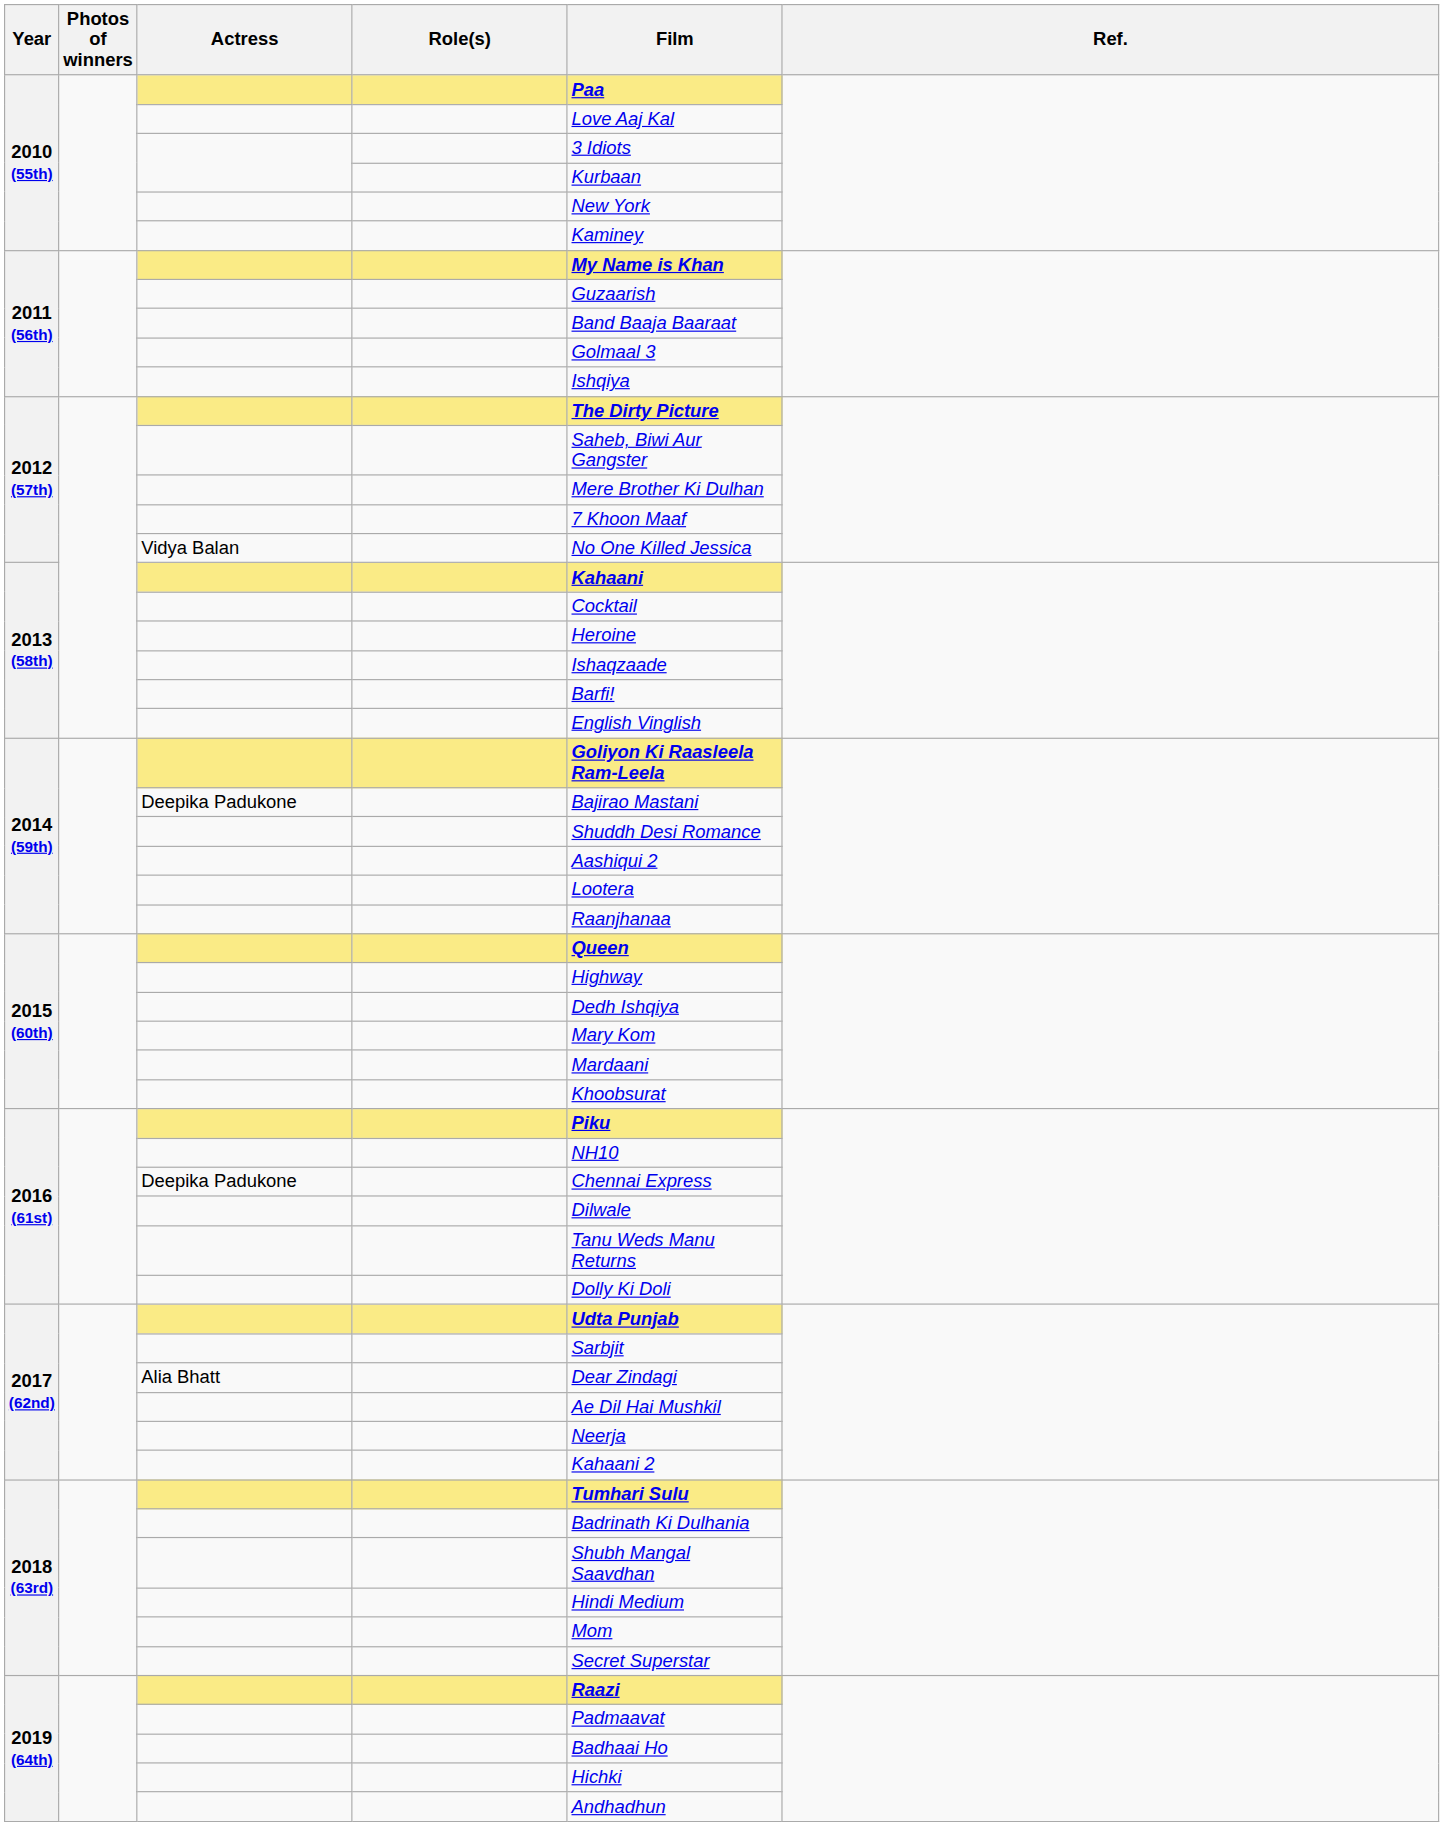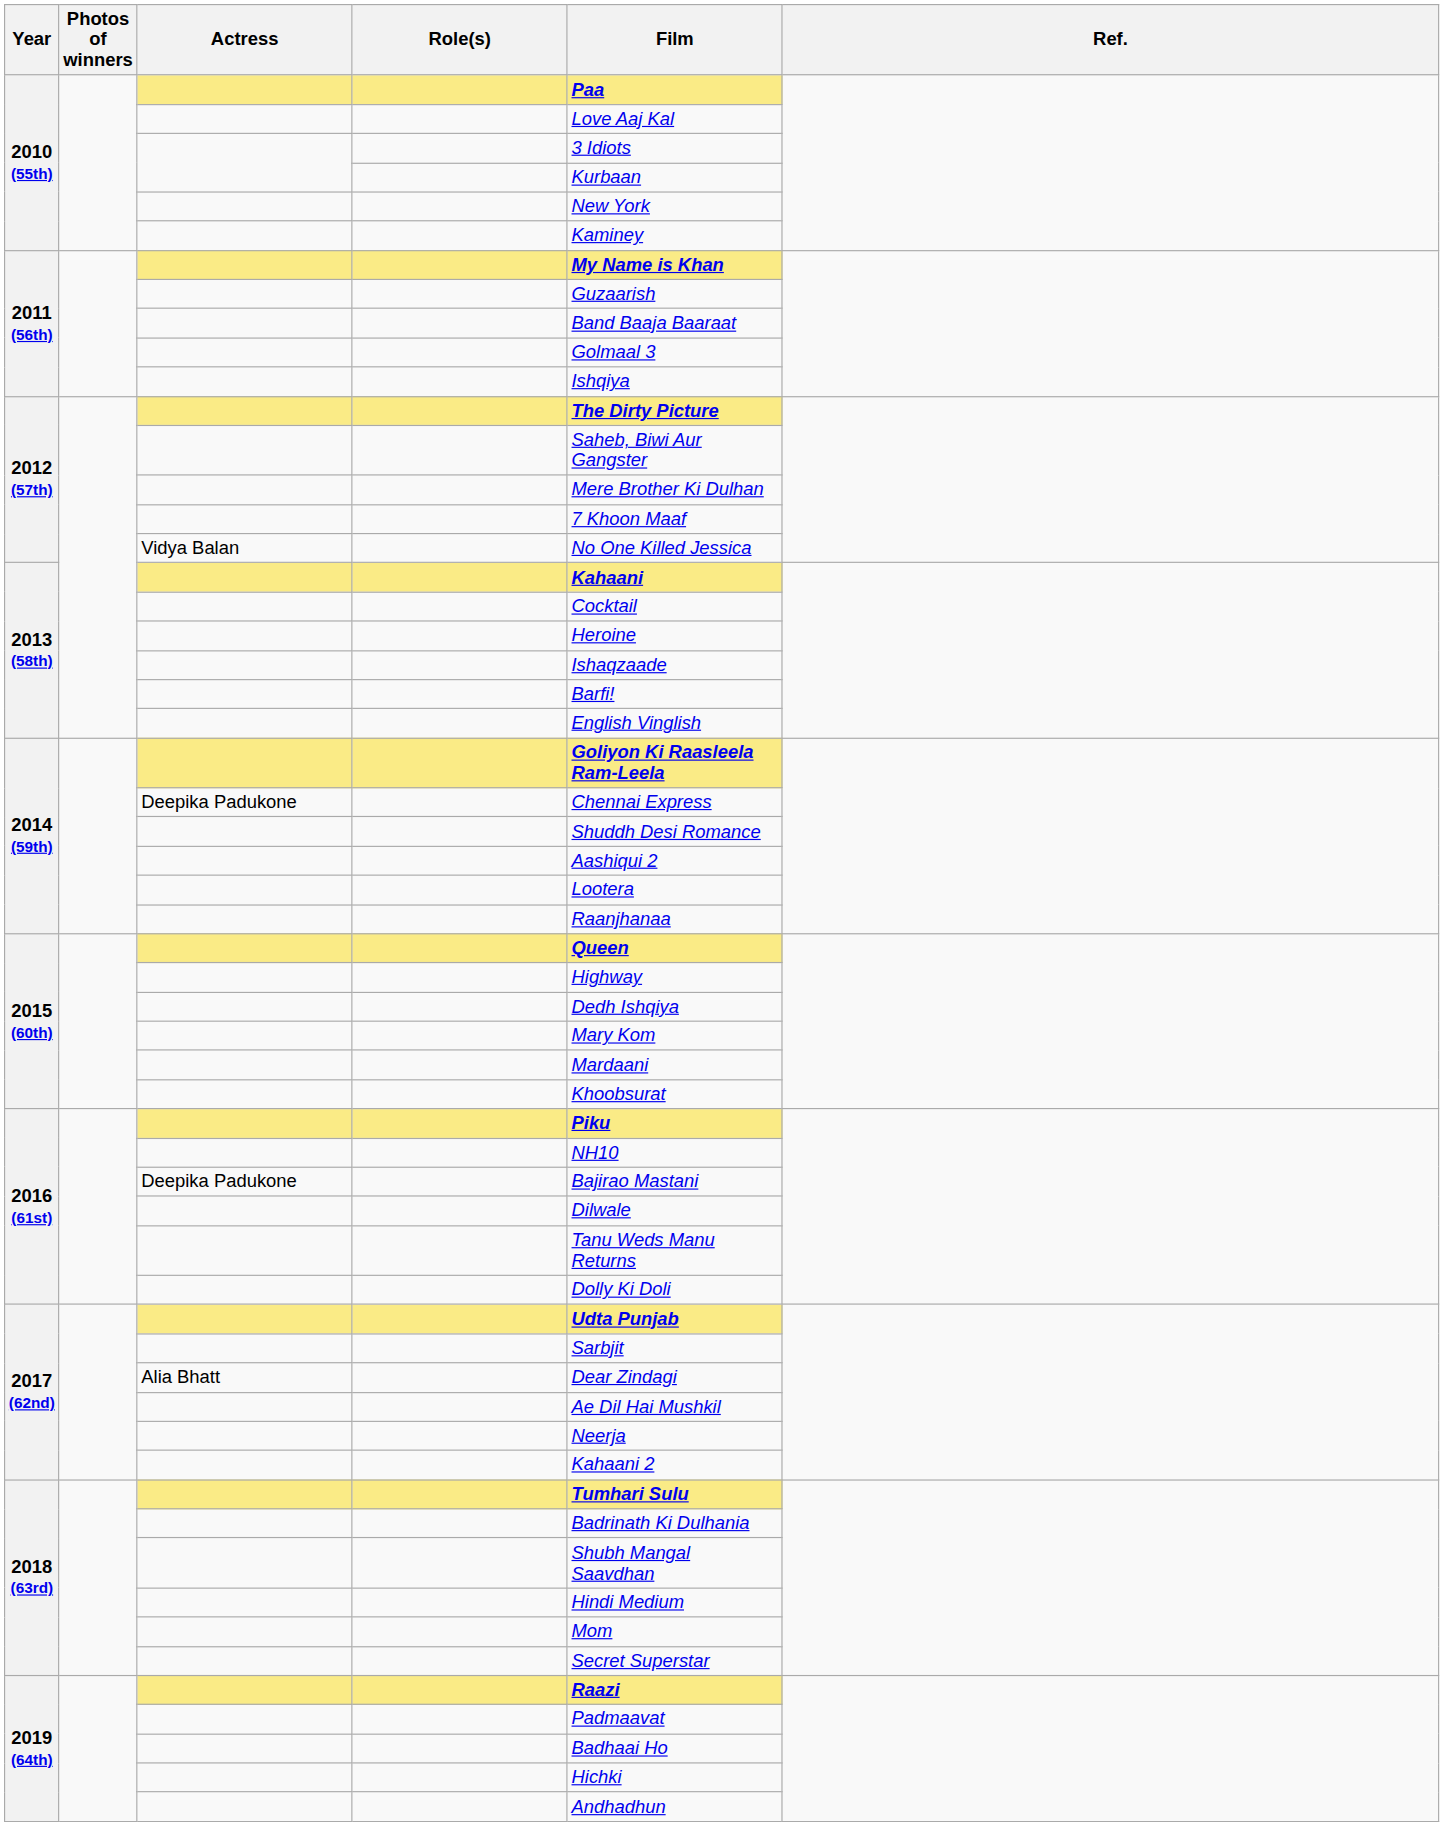 <table class="wikitable sortable" style="text-align:left;">
 <tr>
 <th scope="col" style="width:3%; text-align:center;">Year</th>
 <th scope="col" style="width:3%;text-align:center;">Photos of winners</th>
 <th scope="col" style="width:15%;text-align:center;">Actress</th>
 <th scope="col" style="width:15%;text-align:center;">Role(s)</th>
 <th scope="col" style="width:15%;text-align:center;">Film</th>
 <th>Ref.</th>
 </tr>
 <tr>
 <th scope="row" rowspan=6 style="text-align:center">2010 <br><small><a href='#'>(55th)</a> </small></th>
 <td rowspan=6 style="text-align:center"></td>
 <td style="background:#FAEB86;"><strong></strong> </td>
 <td style="background:#FAEB86;"><strong></strong></td>
 <td style="background:#FAEB86;"><strong><em><a href='#'>Paa</a></em></strong></td>
 <td rowspan="6"></td>
 </tr>
 <tr>
 <td></td>
 <td></td>
 <td><em><a href='#'>Love Aaj Kal</a></em></td>
 </tr>
 <tr>
 <td rowspan=2></td>
 <td></td>
 <td><em><a href='#'>3 Idiots</a></em></td>
 </tr>
 <tr>
 <td></td>
 <td><em><a href='#'>Kurbaan</a></em></td>
 </tr>
 <tr>
 <td></td>
 <td></td>
 <td><em><a href='#'>New York</a></em></td>
 </tr>
 <tr>
 <td></td>
 <td></td>
 <td><em><a href='#'>Kaminey</a></em></td>
 </tr>
 <tr>
 <th scope="row" rowspan=5 style="text-align:center">2011 <br><small><a href='#'>(56th)</a> </small></th>
 <td rowspan=5 style="text-align:center"></td>
 <td style="background:#FAEB86;"><strong></strong> </td>
 <td style="background:#FAEB86;"><strong></strong></td>
 <td style="background:#FAEB86;"><strong><em><a href='#'>My Name is Khan</a></em></strong></td>
 <td rowspan="5"></td>
 </tr>
 <tr>
 <td></td>
 <td></td>
 <td><em><a href='#'>Guzaarish</a></em></td>
 </tr>
 <tr>
 <td></td>
 <td></td>
 <td><em><a href='#'>Band Baaja Baaraat</a></em></td>
 </tr>
 <tr>
 <td></td>
 <td></td>
 <td><em><a href='#'>Golmaal 3</a></em></td>
 </tr>
 <tr>
 <td></td>
 <td></td>
 <td><em><a href='#'>Ishqiya</a></em></td>
 </tr>
 <tr>
 <th scope="row" rowspan=5 style="text-align:center">2012 <br><small><a href='#'>(57th)</a> </small></th>
 <td rowspan="11" style="text-align:center"></td>
 <td style="background:#FAEB86;"><strong></strong> </td>
 <td style="background:#FAEB86;"><strong></strong></td>
 <td style="background:#FAEB86;"><strong><em><a href='#'>The Dirty Picture</a></em></strong></td>
 <td rowspan="5"></td>
 </tr>
 <tr>
 <td></td>
 <td></td>
 <td><em><a href='#'>Saheb, Biwi Aur Gangster</a></em></td>
 </tr>
 <tr>
 <td></td>
 <td></td>
 <td><em><a href='#'>Mere Brother Ki Dulhan</a></em></td>
 </tr>
 <tr>
 <td></td>
 <td></td>
 <td><em><a href='#'>7 Khoon Maaf</a></em></td>
 </tr>
 <tr>
 <td>Vidya Balan</td>
 <td></td>
 <td><em><a href='#'>No One Killed Jessica</a></em></td>
 </tr>
 <tr>
 <th scope="row" rowspan=6 style="text-align:center">2013 <br><small><a href='#'>(58th)</a> </small></th>
 <td style="background:#FAEB86;"><strong></strong> </td>
 <td style="background:#FAEB86;"><strong></strong></td>
 <td style="background:#FAEB86;"><strong><em><a href='#'>Kahaani</a></em></strong></td>
 <td rowspan="6"></td>
 </tr>
 <tr>
 <td></td>
 <td></td>
 <td><em><a href='#'>Cocktail</a></em></td>
 </tr>
 <tr>
 <td></td>
 <td></td>
 <td><em><a href='#'>Heroine</a></em></td>
 </tr>
 <tr>
 <td></td>
 <td></td>
 <td><em><a href='#'>Ishaqzaade</a></em></td>
 </tr>
 <tr>
 <td></td>
 <td></td>
 <td><em><a href='#'>Barfi!</a></em></td>
 </tr>
 <tr>
 <td></td>
 <td></td>
 <td><em><a href='#'>English Vinglish</a></em></td>
 </tr>
 <tr>
 <th rowspan="6" scope="row" style="text-align:center">2014 <br><small><a href='#'>(59th)</a> </small></th>
 <td rowspan="6" style="text-align:center"></td>
 <td style="background:#FAEB86;"><strong></strong> </td>
 <td style="background:#FAEB86;"><strong></strong></td>
 <td style="background:#FAEB86;"><strong><em><a href='#'>Goliyon Ki Raasleela Ram-Leela</a></em></strong></td>
 <td rowspan="6"></td>
 </tr>
 <tr>
 <td>Deepika Padukone</td>
 <td></td>
-<td><em><a href='#'>Bajirao Mastani</a></em></td>
+<td><em><a href='#'>Chennai Express</a></em></td>
 </tr>
 <tr>
 <td></td>
 <td></td>
 <td><em><a href='#'>Shuddh Desi Romance</a></em></td>
 </tr>
 <tr>
 <td></td>
 <td></td>
 <td><em><a href='#'>Aashiqui 2</a></em></td>
 </tr>
 <tr>
 <td></td>
 <td></td>
 <td><em><a href='#'>Lootera</a></em></td>
 </tr>
 <tr>
 <td></td>
 <td></td>
 <td><em><a href='#'>Raanjhanaa</a></em></td>
 </tr>
 <tr>
 <th scope="row" rowspan=6 style="text-align:center">2015 <br><small><a href='#'>(60th)</a> </small></th>
 <td rowspan=6 style="text-align:center"></td>
 <td style="background:#FAEB86;"><strong></strong> </td>
 <td style="background:#FAEB86;"><strong></strong></td>
 <td style="background:#FAEB86;"><strong><em><a href='#'>Queen</a></em></strong></td>
 <td rowspan="6"></td>
 </tr>
 <tr>
 <td></td>
 <td></td>
 <td><em><a href='#'>Highway</a></em></td>
 </tr>
 <tr>
 <td></td>
 <td></td>
 <td><em><a href='#'>Dedh Ishqiya</a></em></td>
 </tr>
 <tr>
 <td></td>
 <td></td>
 <td><em><a href='#'>Mary Kom</a></em></td>
 </tr>
 <tr>
 <td></td>
 <td></td>
 <td><em><a href='#'>Mardaani</a></em></td>
 </tr>
 <tr>
 <td></td>
 <td></td>
 <td><em><a href='#'>Khoobsurat</a></em></td>
 </tr>
 <tr>
 <th scope="row" rowspan=6 style="text-align:center">2016 <br><small><a href='#'>(61st)</a> </small></th>
 <td rowspan=6 style="text-align:center"></td>
 <td style="background:#FAEB86;"><strong></strong> </td>
 <td style="background:#FAEB86;"><strong></strong></td>
 <td style="background:#FAEB86;"><strong><em><a href='#'>Piku</a></em></strong></td>
 <td rowspan="6"></td>
 </tr>
 <tr>
 <td></td>
 <td></td>
 <td><em><a href='#'>NH10</a></em></td>
 </tr>
 <tr>
 <td>Deepika Padukone</td>
 <td></td>
-<td><em><a href='#'>Chennai Express</a></em></td>
+<td><em><a href='#'>Bajirao Mastani</a></em></td>
 </tr>
 <tr>
 <td></td>
 <td></td>
 <td><em><a href='#'>Dilwale</a></em></td>
 </tr>
 <tr>
 <td></td>
 <td></td>
 <td><em><a href='#'>Tanu Weds Manu Returns</a></em></td>
 </tr>
 <tr>
 <td></td>
 <td></td>
 <td><em><a href='#'>Dolly Ki Doli</a></em></td>
 </tr>
 <tr>
 <th scope="row" rowspan=6 style="text-align:center">2017 <br><small><a href='#'>(62nd)</a> </small></th>
 <td rowspan=6 style="text-align:center"></td>
 <td style="background:#FAEB86;"><strong></strong> </td>
 <td style="background:#FAEB86;"><strong></strong></td>
 <td style="background:#FAEB86;"><strong><em><a href='#'>Udta Punjab</a></em></strong></td>
 <td rowspan="6"></td>
 </tr>
 <tr>
 <td></td>
 <td></td>
 <td><em><a href='#'>Sarbjit</a></em></td>
 </tr>
 <tr>
 <td>Alia Bhatt</td>
 <td></td>
 <td><em><a href='#'>Dear Zindagi</a></em></td>
 </tr>
 <tr>
 <td></td>
 <td></td>
 <td><em><a href='#'>Ae Dil Hai Mushkil</a></em></td>
 </tr>
 <tr>
 <td></td>
 <td></td>
 <td><em><a href='#'>Neerja</a></em></td>
 </tr>
 <tr>
 <td></td>
 <td></td>
 <td><em><a href='#'>Kahaani 2</a></em></td>
 </tr>
 <tr>
 <th scope="row" rowspan=6 style="text-align:center">2018 <br><small><a href='#'>(63rd)</a> </small></th>
 <td rowspan=6 style="text-align:center"></td>
 <td style="background:#FAEB86;"><strong></strong> </td>
 <td style="background:#FAEB86;"><strong></strong></td>
 <td style="background:#FAEB86;"><strong><em><a href='#'>Tumhari Sulu</a></em></strong></td>
 <td rowspan="6"></td>
 </tr>
 <tr>
 <td></td>
 <td></td>
 <td><em><a href='#'>Badrinath Ki Dulhania</a></em></td>
 </tr>
 <tr>
 <td></td>
 <td></td>
 <td><em><a href='#'>Shubh Mangal Saavdhan</a></em></td>
 </tr>
 <tr>
 <td></td>
 <td></td>
 <td><em><a href='#'>Hindi Medium</a></em></td>
 </tr>
 <tr>
 <td></td>
 <td></td>
 <td><em><a href='#'>Mom</a></em></td>
 </tr>
 <tr>
 <td></td>
 <td></td>
 <td><em><a href='#'>Secret Superstar</a></em></td>
 </tr>
 <tr>
 <th scope="row" rowspan=5 style="text-align:center">2019 <br><small><a href='#'>(64th)</a> </small></th>
 <td rowspan=5 style="text-align:center"></td>
 <td style="background:#FAEB86;"><strong></strong> </td>
 <td style="background:#FAEB86;"><strong></strong></td>
 <td style="background:#FAEB86;"><strong><em><a href='#'>Raazi</a></em></strong></td>
 <td rowspan="5"></td>
 </tr>
 <tr>
 <td></td>
 <td></td>
 <td><em><a href='#'>Padmaavat</a></em></td>
 </tr>
 <tr>
 <td></td>
 <td></td>
 <td><em><a href='#'>Badhaai Ho</a></em></td>
 </tr>
 <tr>
 <td></td>
 <td></td>
 <td><em><a href='#'>Hichki</a></em></td>
 </tr>
 <tr>
 <td></td>
 <td></td>
 <td><em><a href='#'>Andhadhun</a></em></td>
 </tr>
 </table>
